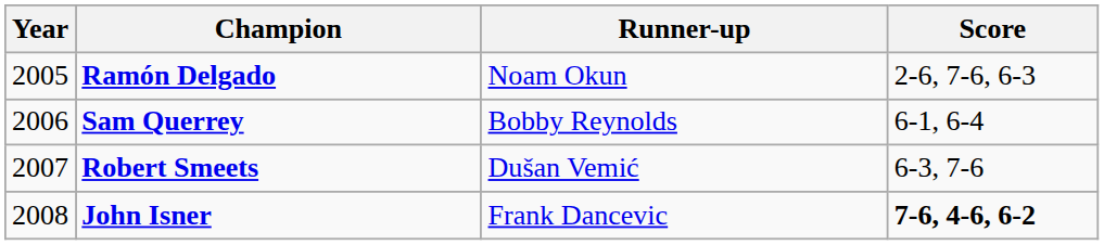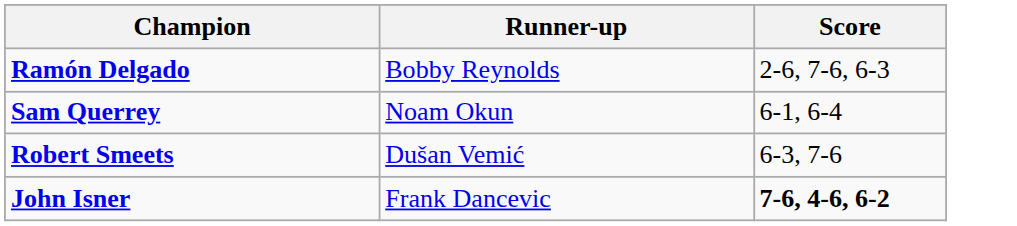 <table class="wikitable" style="font-size:90%">
 <tr>
-<th>Year</th>
 <th width="200">Champion</th>
 <th width="200">Runner-up</th>
 <th width="100">Score</th>
 </tr>
 <tr>
-<td>2005</td>
 <td> <strong><a href='#'>Ramón Delgado</a></strong></td>
-<td> <a href='#'>Noam Okun</a></td>
+<td> <a href='#'>Bobby Reynolds</a></td>
 <td>2-6, 7-6, 6-3</td>
 </tr>
 <tr>
-<td>2006</td>
 <td> <strong><a href='#'>Sam Querrey</a></strong></td>
-<td> <a href='#'>Bobby Reynolds</a></td>
+<td> <a href='#'>Noam Okun</a></td>
 <td>6-1, 6-4</td>
 </tr>
 <tr>
-<td>2007</td>
 <td> <strong><a href='#'>Robert Smeets</a></strong></td>
 <td> <a href='#'>Dušan Vemić</a></td>
 <td>6-3, 7-6</td>
 </tr>
 <tr>
-<td>2008</td>
 <td> <strong><a href='#'>John Isner</a></strong></td>
 <td> <a href='#'>Frank Dancevic</a></td>
 <td><strong>7-6, 4-6, 6-2</strong></td>
 </tr>
 </table>
